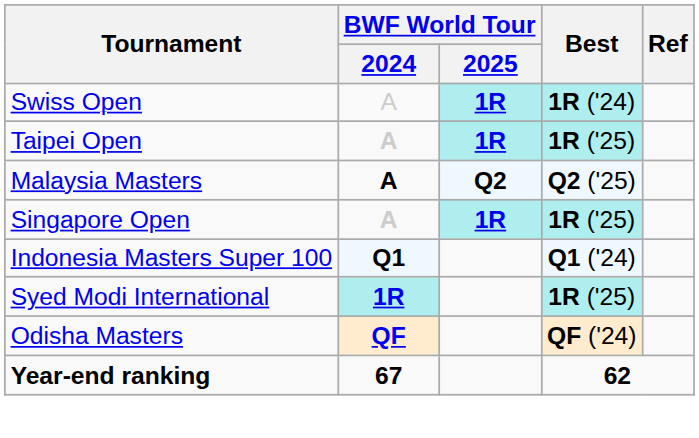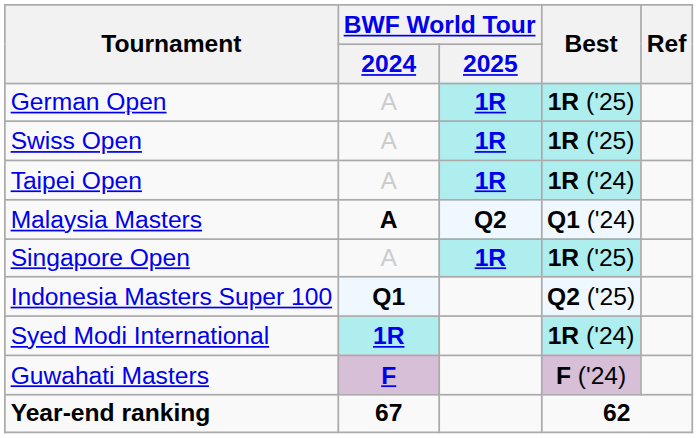 <table style='font-size: 90%; text-align:center;' class='wikitable'>
 <tr>
 <th rowspan=2>Tournament</th>
 <th colspan=2><a href='#'>BWF World Tour</a></th>
 <th rowspan=2>Best</th>
 <th rowspan=2>Ref</th>
 </tr>
 <tr>
 <th><a href='#'>2024</a></th>
 <th><a href='#'>2025</a></th>
 </tr>
 <tr>
+<td align=left><a href='#'>German Open</a></td>
+<td style=color:#ccc>A</td>
+<td bgcolor="#afeeee"><strong><a href='#'>1R</a></strong></td>
+<td bgcolor="#afeeee"><strong>1R</strong> ('25)</td>
+<td></td>
+</tr>
+<tr>
 <td align=left><a href='#'>Swiss Open</a></td>
+<td style=color:#ccc>A</td>
+<td bgcolor="#afeeee"><strong><a href='#'>1R</a></strong></td>
+<td bgcolor="#afeeee"><strong>1R</strong> ('25)</td>
+<td></td>
+</tr>
+<tr>
+<td align=left><a href='#'>Taipei Open</a></td>
 <td style=color:#ccc>A</td>
 <td bgcolor="#afeeee"><strong><a href='#'>1R</a></strong></td>
 <td bgcolor="#afeeee"><strong>1R</strong> ('24)</td>
 <td></td>
 </tr>
 <tr>
-<td align=left><a href='#'>Taipei Open</a></td>
-<td style=color:#ccc><strong>A</strong></td>
-<td bgcolor="#afeeee"><strong><a href='#'>1R</a></strong></td>
-<td bgcolor="#afeeee"><strong>1R</strong> ('25)</td>
-<td></td>
-</tr>
-<tr>
 <td align=left><a href='#'>Malaysia Masters</a></td>
 <td><strong>A</strong></td>
 <td 2025; bgcolor=F0F8FF><strong>Q2</strong></td>
-<td bgcolor=F0F8FF><strong>Q2</strong> ('25)</td>
+<td bgcolor=F0F8FF><strong>Q1</strong> ('24)</td>
 <td></td>
 </tr>
 <tr>
 <td align=left><a href='#'>Singapore Open</a></td>
-<td style=color:#ccc><strong>A</strong></td>
+<td style=color:#ccc>A</td>
 <td bgcolor="#afeeee"><strong><a href='#'>1R</a></strong></td>
 <td bgcolor="#afeeee"><strong>1R</strong> ('25)</td>
 <td></td>
 </tr>
 <tr>
 <td align=left><a href='#'>Indonesia Masters Super 100</a></td>
 <td bgcolor=F0F8FF><strong>Q1</strong></td>
 <td></td>
-<td bgcolor=F0F8FF><strong>Q1</strong> ('24)</td>
+<td bgcolor=F0F8FF><strong>Q2</strong> ('25)</td>
 <td></td>
 </tr>
 <tr>
 <td align=left><a href='#'>Syed Modi International</a></td>
 <td bgcolor="#afeeee"><strong><a href='#'>1R</a></strong></td>
 <td></td>
-<td bgcolor="#afeeee"><strong>1R</strong> ('25)</td>
+<td bgcolor="#afeeee"><strong>1R</strong> ('24)</td>
 <td></td>
 </tr>
 <tr>
-<td align=left><a href='#'>Odisha Masters</a></td>
-<td bgcolor="#FFEBCD"><strong><a href='#'>QF</a></strong></td>
+<td align=left><a href='#'>Guwahati Masters</a></td>
+<td bgcolor="#D8BFD8 "><strong><a href='#'>F</a></strong></td>
 <td></td>
-<td bgcolor="#FFEBCD"><strong>QF</strong> ('24)</td>
+<td bgcolor=D8BFD8><strong>F</strong> ('24)</td>
 <td></td>
 </tr>
 <tr>
 <td align=left><strong>Year-end ranking</strong></td>
 <td><strong>67</strong></td>
 <td></td>
 <td colspan=2><strong>62</strong></td>
 </tr>
 </table>
